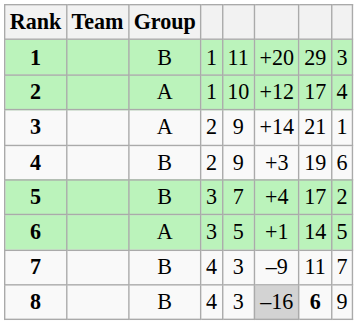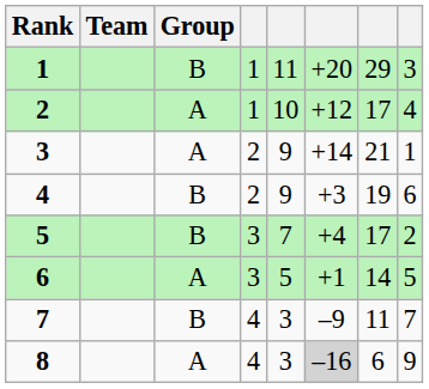 <table class="wikitable sortable" style="text-align:center;">
 <tr>
 <th>Rank</th>
 <th>Team</th>
 <th>Group</th>
 <th></th>
 <th></th>
 <th></th>
 <th></th>
 <th></th>
 </tr>
 <tr style="background-color:#BBF3BB;">
 <td><strong>1</strong></td>
 <td style="text-align:left;"></td>
 <td>B</td>
 <td>1</td>
 <td>11</td>
 <td>+20</td>
 <td>29</td>
 <td>3</td>
 </tr>
 <tr style="background-color:#BBF3BB;">
 <td><strong>2</strong></td>
 <td style="text-align:left;"></td>
 <td>A</td>
 <td>1</td>
 <td>10</td>
 <td>+12</td>
 <td>17</td>
 <td>4</td>
 </tr>
 <tr>
 <td><strong>3</strong></td>
 <td style="text-align:left;"></td>
 <td>A</td>
 <td>2</td>
 <td>9</td>
 <td>+14</td>
 <td>21</td>
 <td>1</td>
 </tr>
 <tr>
 <td><strong>4</strong></td>
 <td style="text-align:left;"></td>
 <td>B</td>
 <td>2</td>
 <td>9</td>
 <td>+3</td>
 <td>19</td>
 <td>6</td>
 </tr>
 <tr style="background-color:#BBF3BB;">
 <td><strong>5</strong></td>
 <td style="text-align:left;"></td>
 <td>B</td>
 <td>3</td>
 <td>7</td>
 <td>+4</td>
 <td>17</td>
 <td>2</td>
 </tr>
 <tr style="background-color:#BBF3BB;">
 <td><strong>6</strong></td>
 <td style="text-align:left;"></td>
 <td>A</td>
 <td>3</td>
 <td>5</td>
 <td>+1</td>
 <td>14</td>
 <td>5</td>
 </tr>
 <tr>
 <td><strong>7</strong></td>
 <td style="text-align:left;"></td>
 <td>B</td>
 <td>4</td>
 <td>3</td>
 <td>–9</td>
 <td>11</td>
 <td>7</td>
 </tr>
 <tr>
 <td><strong>8</strong></td>
 <td style="text-align:left;"></td>
-<td>B</td>
+<td>A</td>
 <td>4</td>
 <td>3</td>
 <td style="background: lightgrey;">–16</td>
-<td><strong>6</strong></td>
+<td>6</td>
 <td>9</td>
 </tr>
 </table>
